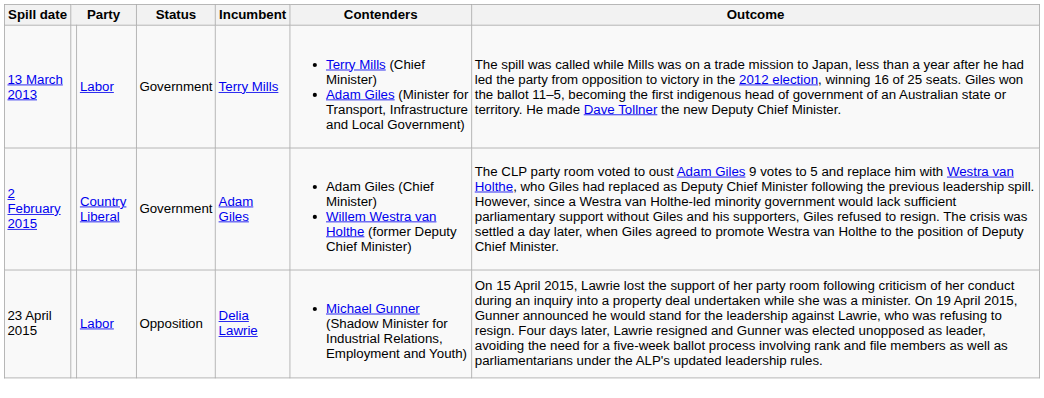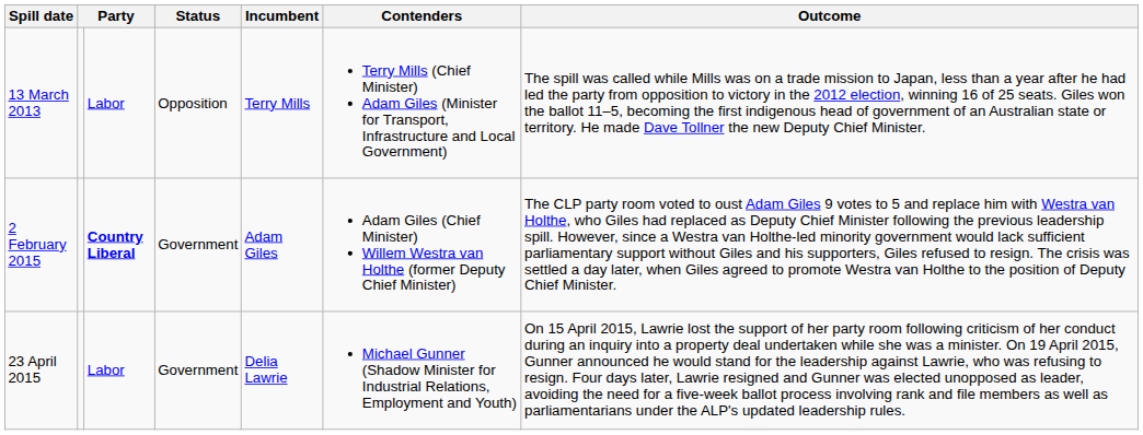 <table class="wikitable">
 <tr>
 <th>Spill date</th>
 <th colspan="2">Party</th>
 <th>Status</th>
 <th>Incumbent</th>
 <th>Contenders</th>
 <th>Outcome</th>
 </tr>
 <tr>
 <td><a href='#'>13 March 2013</a></td>
 <td></td>
 <td><a href='#'>Labor</a></td>
-<td>Government</td>
+<td>Opposition</td>
 <td><a href='#'>Terry Mills</a></td>
 <td><br><ul><li><a href='#'>Terry Mills</a> (Chief Minister)</li><li><a href='#'>Adam Giles</a> (Minister for Transport, Infrastructure and Local Government)</li></ul></td>
 <td>The spill was called while Mills was on a trade mission to Japan, less than a year after he had led the party from opposition to victory in the <a href='#'>2012 election</a>, winning 16 of 25 seats. Giles won the ballot 11–5, becoming the first indigenous head of government of an Australian state or territory. He made <a href='#'>Dave Tollner</a> the new Deputy Chief Minister.</td>
 </tr>
 <tr>
 <td><a href='#'>2 February 2015</a></td>
 <td></td>
-<td><a href='#'>Country Liberal</a></td>
+<td><strong><a href='#'>Country Liberal</a></strong></td>
 <td>Government</td>
 <td><a href='#'>Adam Giles</a></td>
 <td><br><ul><li>Adam Giles (Chief Minister)</li><li><a href='#'>Willem Westra van Holthe</a> (former Deputy Chief Minister)</li></ul></td>
 <td>The CLP party room voted to oust <a href='#'>Adam Giles</a> 9 votes to 5 and replace him with <a href='#'>Westra van Holthe</a>, who Giles had replaced as Deputy Chief Minister following the previous leadership spill. However, since a Westra van Holthe-led minority government would lack sufficient parliamentary support without Giles and his supporters, Giles refused to resign. The crisis was settled a day later, when Giles agreed to promote Westra van Holthe to the position of Deputy Chief Minister.</td>
 </tr>
 <tr>
 <td>23 April 2015</td>
 <td></td>
 <td><a href='#'>Labor</a></td>
-<td>Opposition</td>
+<td>Government</td>
 <td><a href='#'>Delia Lawrie</a></td>
 <td><br><ul><li><a href='#'>Michael Gunner</a> (Shadow Minister for Industrial Relations, Employment and Youth)</li></ul></td>
 <td>On 15 April 2015, Lawrie lost the support of her party room following criticism of her conduct during an inquiry into a property deal undertaken while she was a minister. On 19 April 2015, Gunner announced he would stand for the leadership against Lawrie, who was refusing to resign. Four days later, Lawrie resigned and Gunner was elected unopposed as leader, avoiding the need for a five-week ballot process involving rank and file members as well as parliamentarians under the ALP's updated leadership rules.</td>
 </tr>
 </table>
